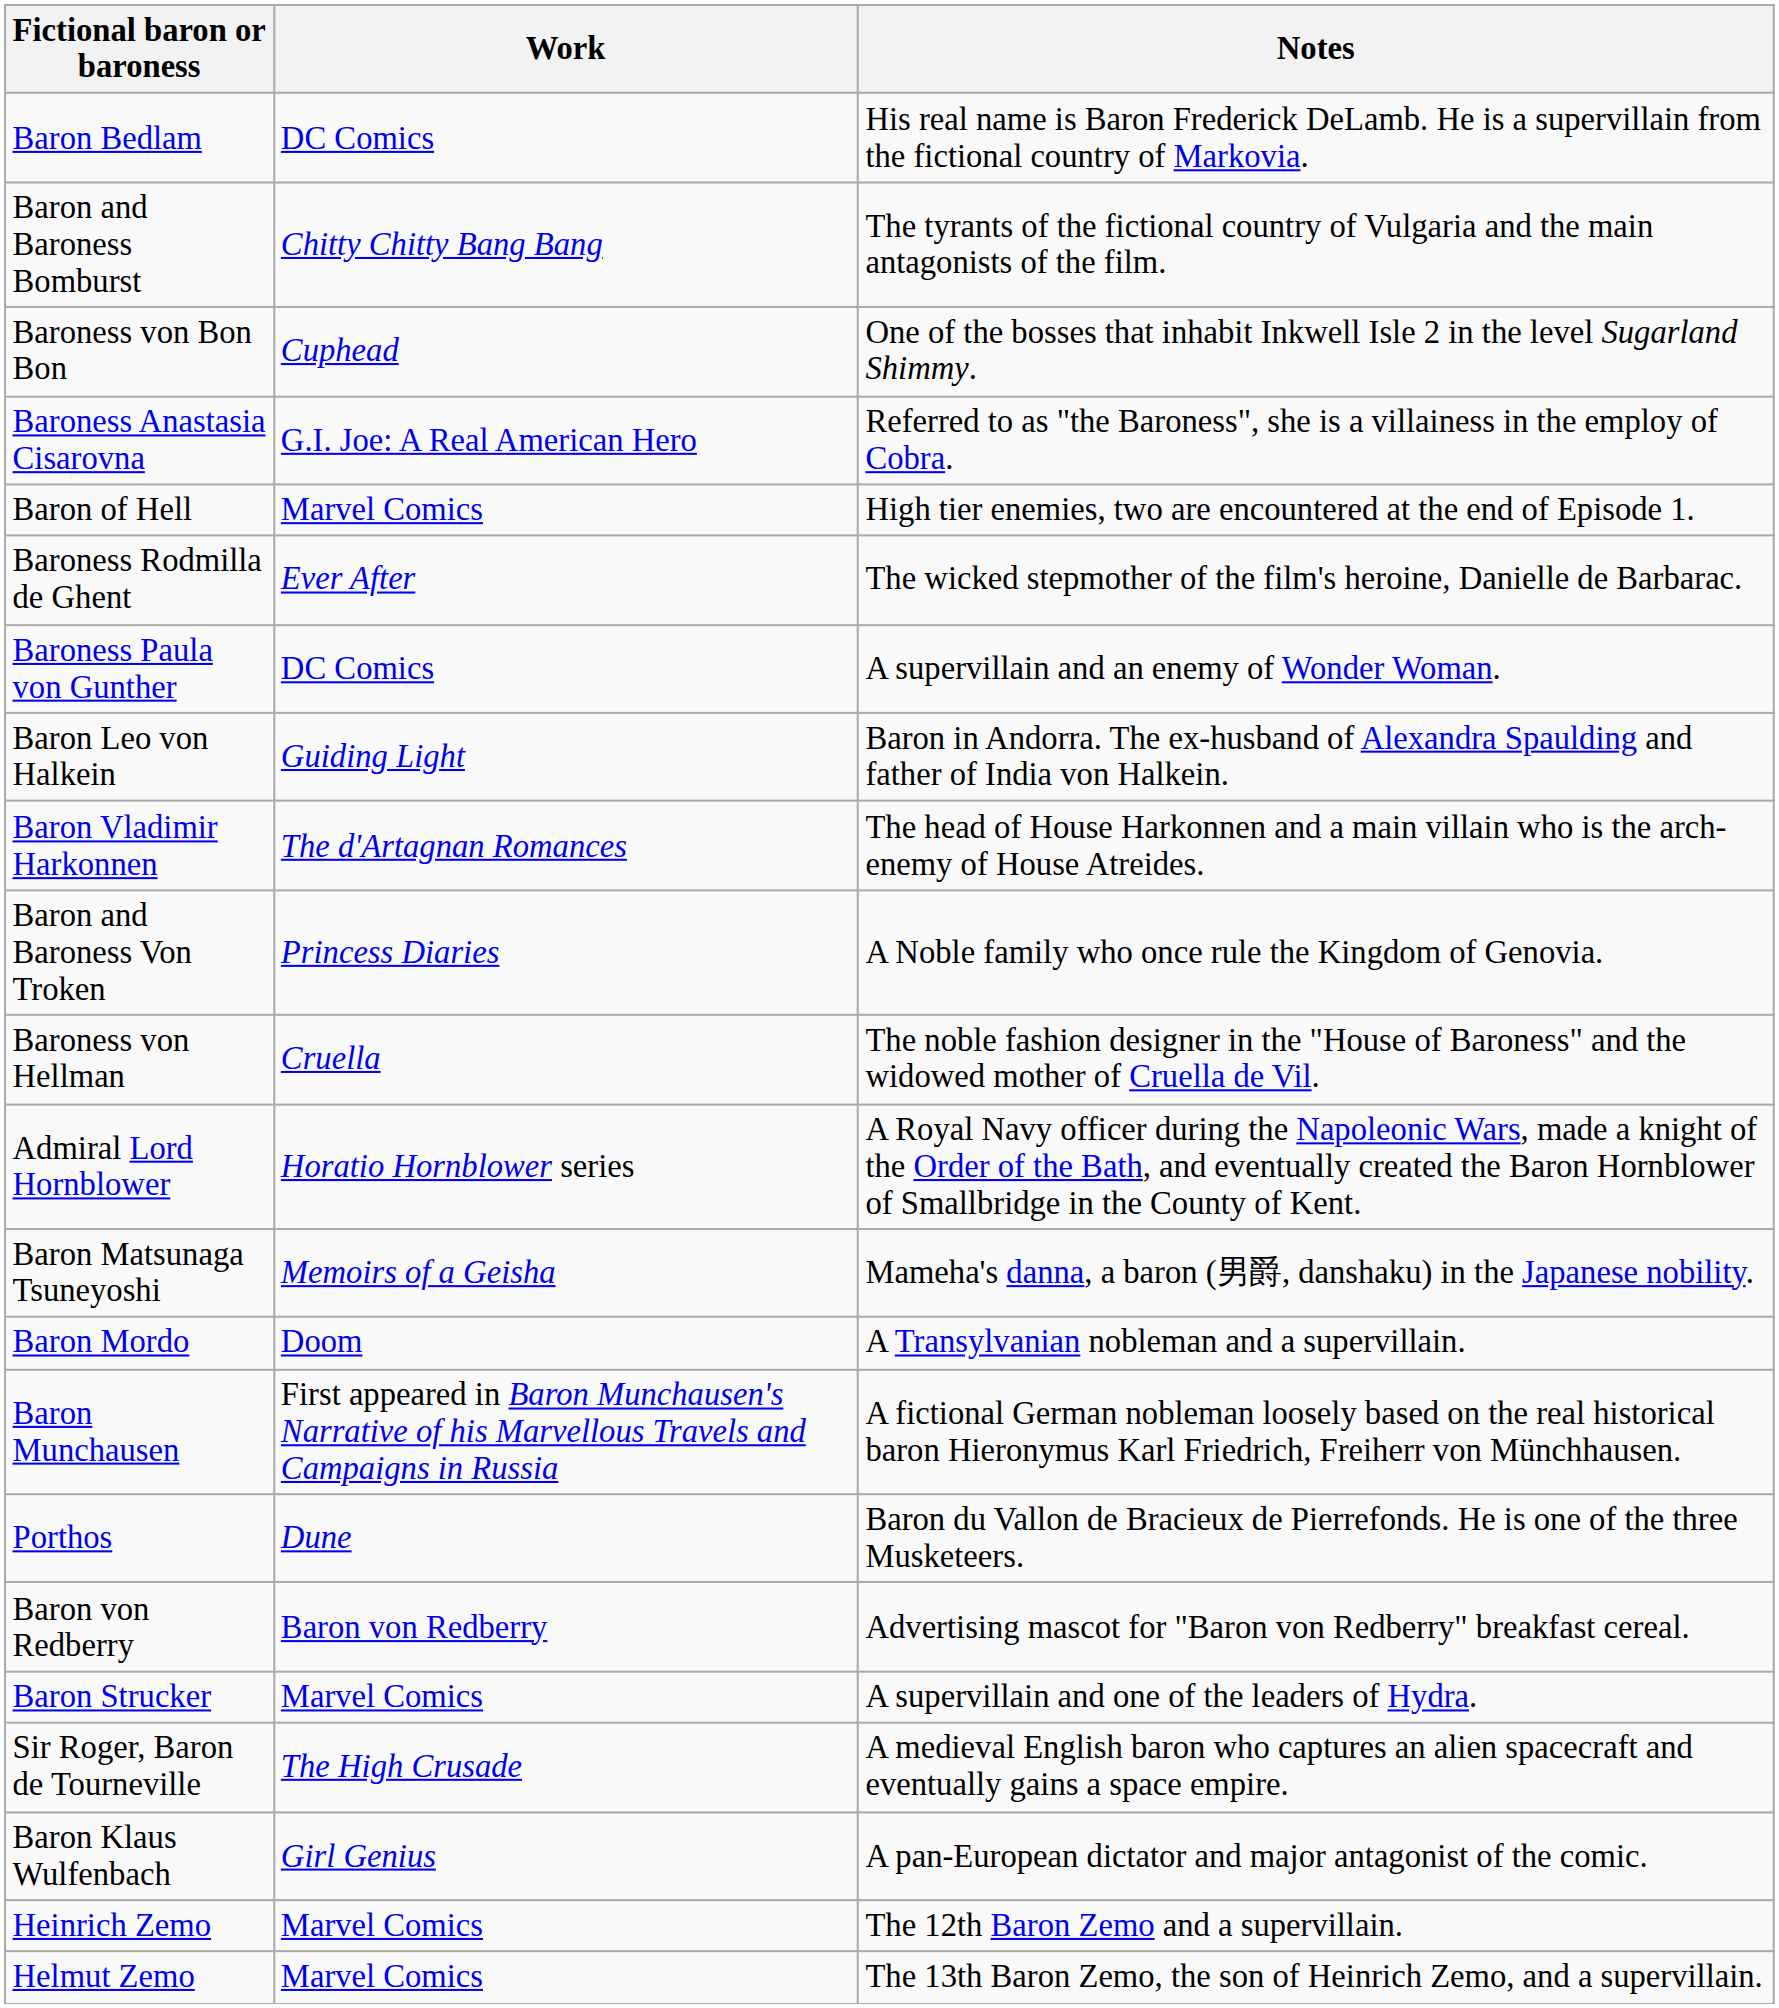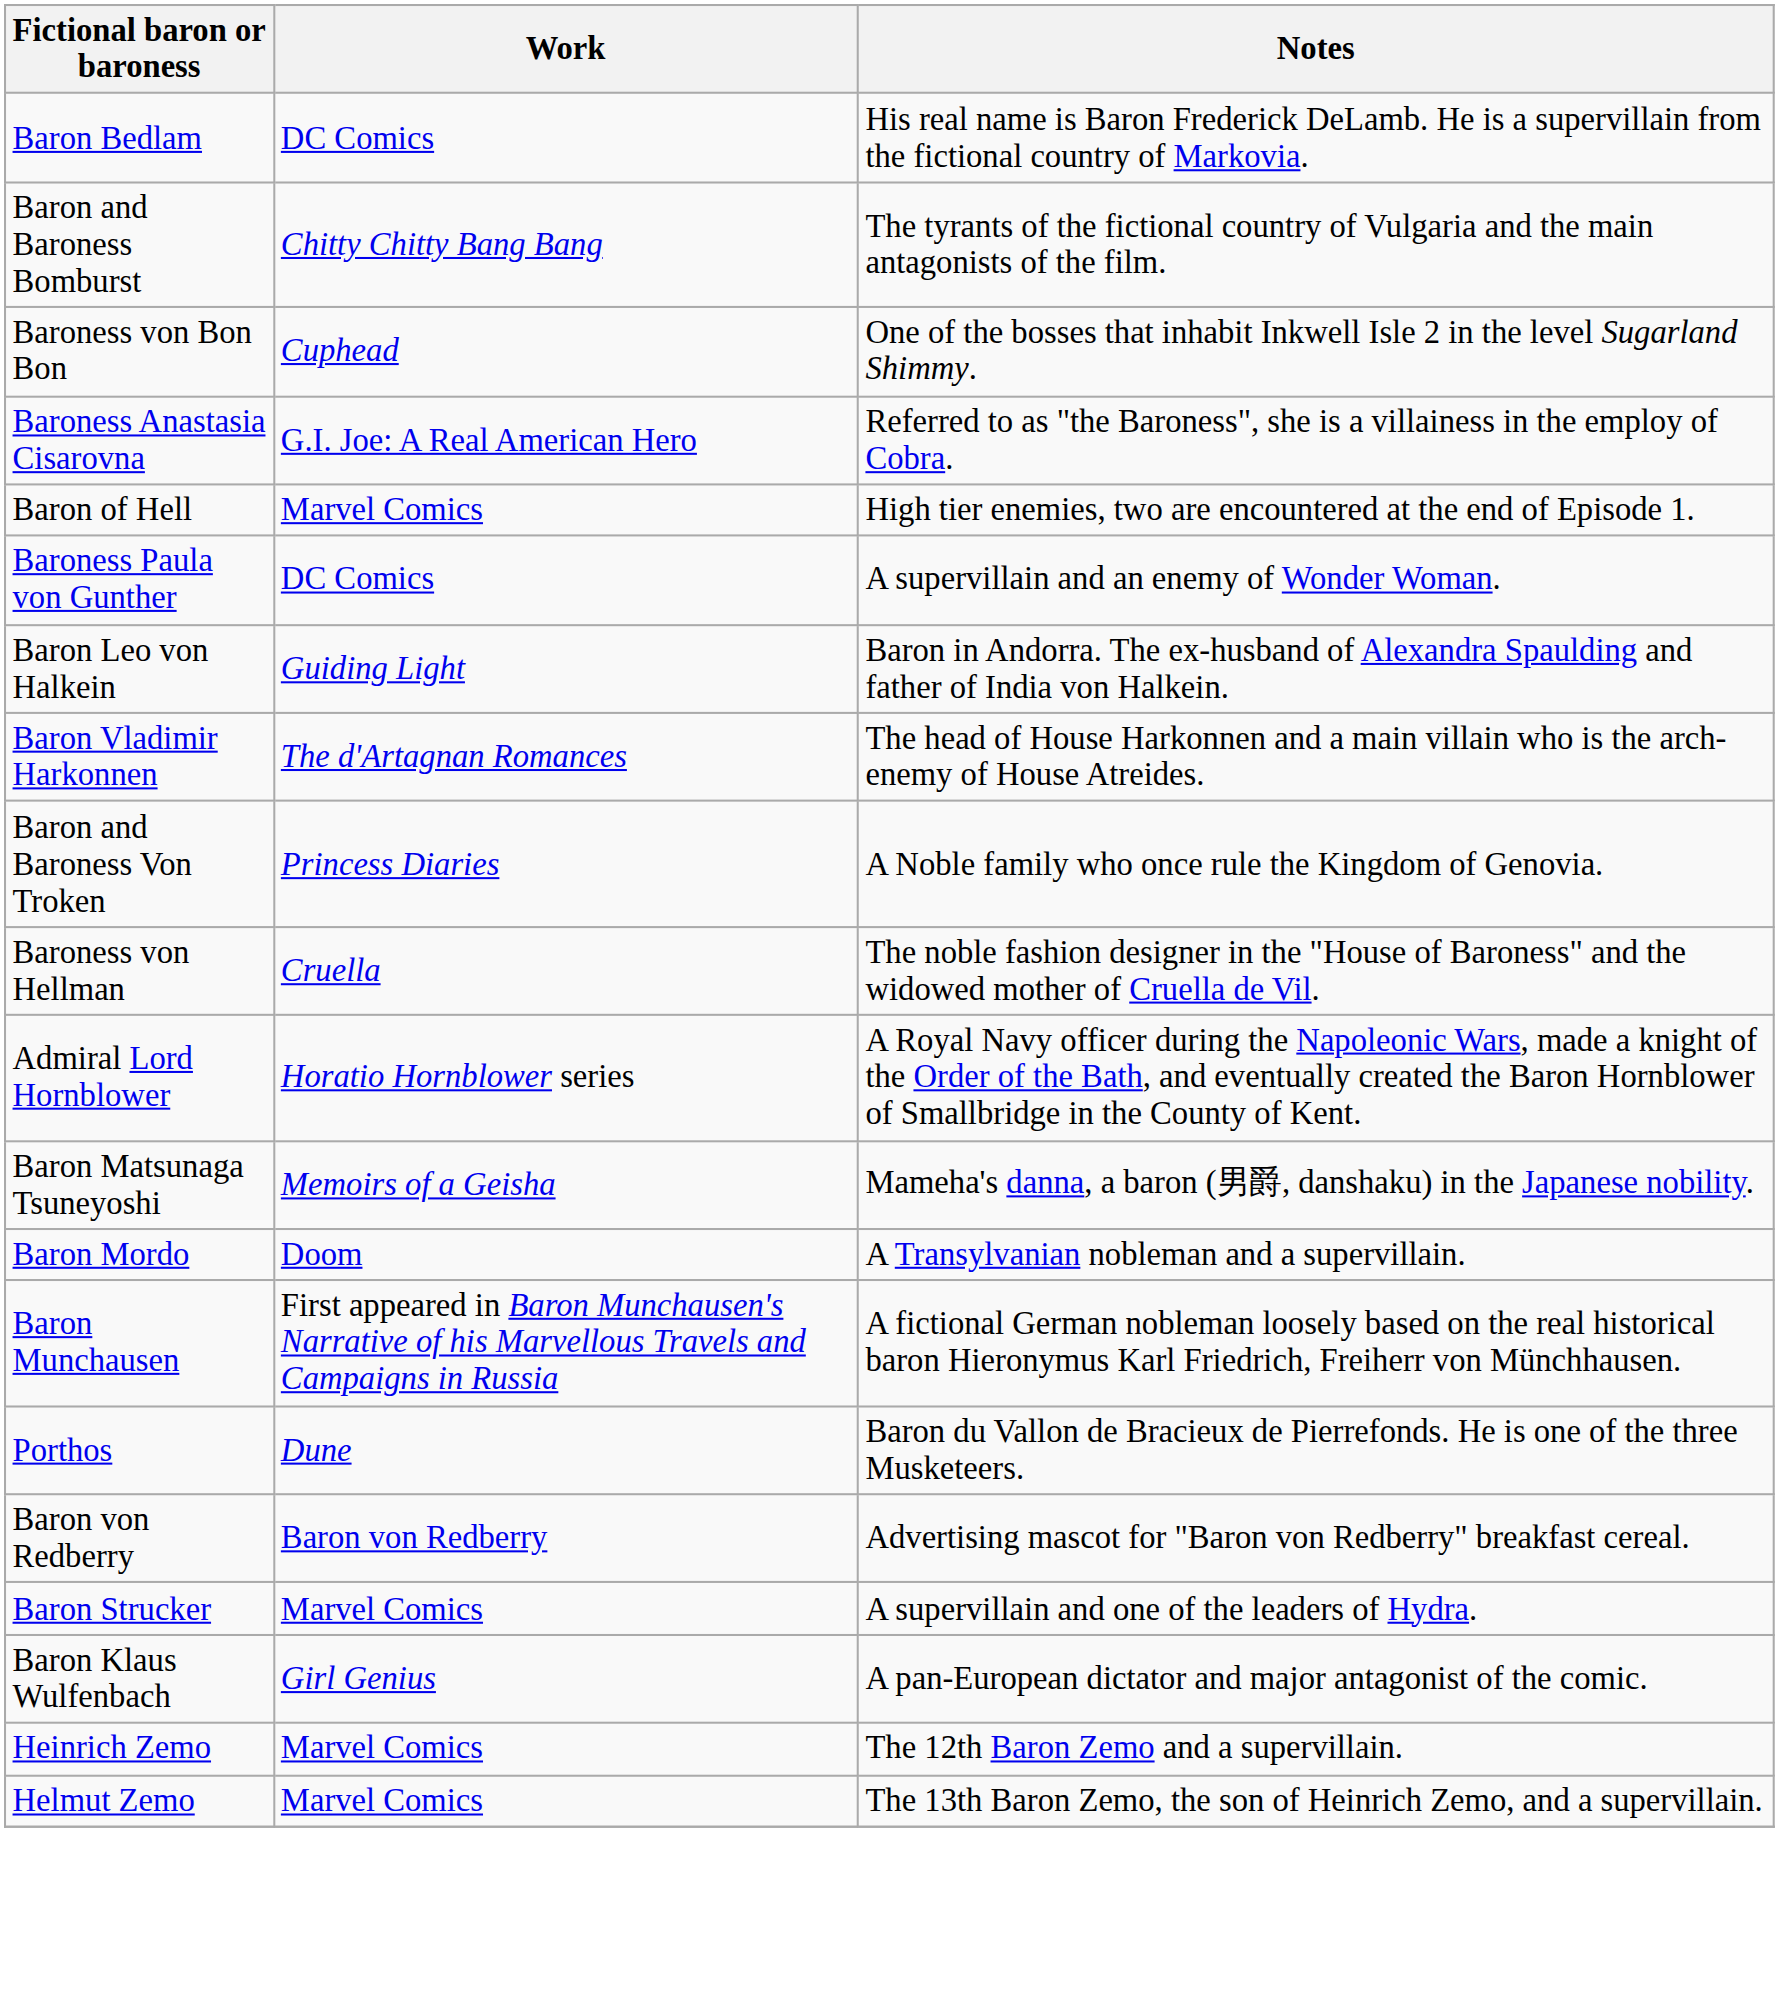 <table class="wikitable sortable">
 <tr>
 <th>Fictional baron or baroness</th>
 <th>Work</th>
 <th class="unsortable">Notes</th>
 </tr>
 <tr>
 <td><a href='#'>Baron Bedlam</a></td>
 <td><a href='#'>DC Comics</a></td>
 <td>His real name is Baron Frederick DeLamb. He is a supervillain from the fictional country of <a href='#'>Markovia</a>.</td>
 </tr>
 <tr>
 <td>Baron and Baroness Bomburst</td>
 <td><em><a href='#'>Chitty Chitty Bang Bang</a></em></td>
 <td>The tyrants of the fictional country of Vulgaria and the main antagonists of the film.</td>
 </tr>
 <tr>
 <td>Baroness von Bon Bon</td>
 <td><em><a href='#'>Cuphead</a></em></td>
 <td>One of the bosses that inhabit Inkwell Isle 2 in the level <em>Sugarland Shimmy</em>.</td>
 </tr>
 <tr>
 <td><a href='#'>Baroness Anastasia Cisarovna</a></td>
 <td><a href='#'>G.I. Joe: A Real American Hero</a></td>
 <td>Referred to as "the Baroness", she is a villainess in the employ of <a href='#'>Cobra</a>.</td>
 </tr>
 <tr>
 <td>Baron of Hell</td>
 <td><a href='#'>Marvel Comics</a></td>
 <td>High tier enemies, two are encountered at the end of Episode 1.</td>
-</tr>
-<tr>
-<td>Baroness Rodmilla de Ghent</td>
-<td><em><a href='#'>Ever After</a></em></td>
-<td>The wicked stepmother of the film's heroine, Danielle de Barbarac.</td>
 </tr>
 <tr>
 <td><a href='#'>Baroness Paula von Gunther</a></td>
 <td><a href='#'>DC Comics</a></td>
 <td>A supervillain and an enemy of <a href='#'>Wonder Woman</a>.</td>
 </tr>
 <tr>
 <td>Baron Leo von Halkein</td>
 <td><em><a href='#'>Guiding Light</a></em></td>
 <td>Baron in Andorra.  The ex-husband of <a href='#'>Alexandra Spaulding</a> and father of India von Halkein.</td>
 </tr>
 <tr>
 <td><a href='#'>Baron Vladimir Harkonnen</a></td>
 <td><em><a href='#'>The d'Artagnan Romances</a></em></td>
 <td>The head of House Harkonnen and a main villain who is the arch-enemy of House Atreides.</td>
 </tr>
 <tr>
 <td>Baron and Baroness Von Troken</td>
 <td><em><a href='#'>Princess Diaries</a></em></td>
 <td>A Noble family who once rule the Kingdom of Genovia.</td>
 </tr>
 <tr>
 <td>Baroness von Hellman</td>
 <td><em><a href='#'>Cruella</a></em></td>
 <td>The noble fashion designer in the "House of Baroness" and the widowed mother of <a href='#'>Cruella de Vil</a>.</td>
 </tr>
 <tr>
 <td>Admiral <a href='#'>Lord Hornblower</a></td>
 <td><em><a href='#'>Horatio Hornblower</a></em> series</td>
 <td>A Royal Navy officer during the <a href='#'>Napoleonic Wars</a>, made a knight of the <a href='#'>Order of the Bath</a>, and eventually created the Baron Hornblower of Smallbridge in the County of Kent.</td>
 </tr>
 <tr>
 <td>Baron Matsunaga Tsuneyoshi</td>
 <td><em><a href='#'>Memoirs of a Geisha</a></em></td>
 <td>Mameha's <a href='#'>danna</a>, a baron (男爵, danshaku) in the <a href='#'>Japanese nobility</a>.<br></td>
 </tr>
 <tr>
 <td><a href='#'>Baron Mordo</a></td>
 <td><a href='#'>Doom</a></td>
 <td>A <a href='#'>Transylvanian</a> nobleman and a supervillain.</td>
 </tr>
 <tr>
 <td><a href='#'>Baron Munchausen</a></td>
 <td>First appeared in <em><a href='#'>Baron Munchausen's Narrative of his Marvellous Travels and Campaigns in Russia</a></em></td>
 <td>A fictional German nobleman loosely based on the real historical baron Hieronymus Karl Friedrich, Freiherr von Münchhausen.</td>
 </tr>
 <tr>
 <td><a href='#'>Porthos</a></td>
 <td><em><a href='#'>Dune</a></em></td>
 <td>Baron du Vallon de Bracieux de Pierrefonds. He is one of the three Musketeers.</td>
 </tr>
 <tr>
 <td>Baron von Redberry</td>
 <td><a href='#'>Baron von Redberry</a></td>
 <td>Advertising mascot for "Baron von Redberry" breakfast cereal.</td>
 </tr>
 <tr>
 <td><a href='#'>Baron Strucker</a></td>
 <td><a href='#'>Marvel Comics</a></td>
 <td>A supervillain and one of the leaders of <a href='#'>Hydra</a>.</td>
 </tr>
 <tr>
-<td>Sir Roger, Baron de Tourneville</td>
-<td><em><a href='#'>The High Crusade</a></em></td>
-<td>A medieval English baron who captures an alien spacecraft and eventually gains a space empire.</td>
-</tr>
-<tr>
 <td>Baron Klaus Wulfenbach</td>
 <td><em><a href='#'>Girl Genius</a></em></td>
 <td>A pan-European dictator and major antagonist of the comic.</td>
 </tr>
 <tr>
 <td><a href='#'>Heinrich Zemo</a></td>
 <td><a href='#'>Marvel Comics</a></td>
 <td>The 12th <a href='#'>Baron Zemo</a> and a supervillain.</td>
 </tr>
 <tr>
 <td><a href='#'>Helmut Zemo</a></td>
 <td><a href='#'>Marvel Comics</a></td>
 <td>The 13th Baron Zemo, the son of Heinrich Zemo, and a supervillain.</td>
 </tr>
 <tr>
 </tr>
 </table>
